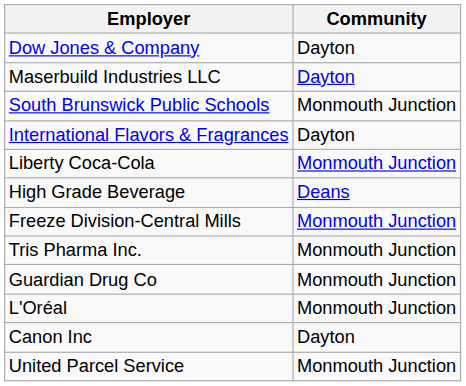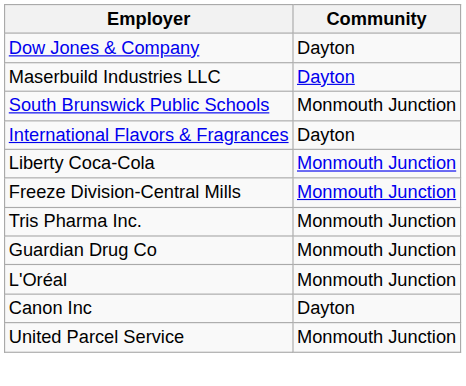 <table class="wikitable" border="1">
 <tr>
 <th>Employer</th>
 <th>Community</th>
 </tr>
 <tr>
 <td><a href='#'>Dow Jones & Company</a></td>
 <td>Dayton</td>
 </tr>
 <tr>
 <td>Maserbuild Industries LLC</td>
 <td><a href='#'>Dayton</a></td>
 </tr>
 <tr>
 <td><a href='#'>South Brunswick Public Schools</a></td>
 <td>Monmouth Junction</td>
 </tr>
 <tr>
 <td><a href='#'>International Flavors & Fragrances</a></td>
 <td>Dayton</td>
 </tr>
 <tr>
 <td>Liberty Coca-Cola</td>
 <td><a href='#'>Monmouth Junction</a></td>
 </tr>
 <tr>
-<td>High Grade Beverage</td>
-<td><a href='#'>Deans</a></td>
-</tr>
-<tr>
 <td>Freeze Division-Central Mills</td>
 <td><a href='#'>Monmouth Junction</a></td>
 </tr>
 <tr>
 <td>Tris Pharma Inc.</td>
 <td>Monmouth Junction</td>
 </tr>
 <tr>
 <td>Guardian Drug Co</td>
 <td>Monmouth Junction</td>
 </tr>
 <tr>
 <td>L'Oréal</td>
 <td>Monmouth Junction</td>
 </tr>
 <tr>
 <td>Canon Inc</td>
 <td>Dayton</td>
 </tr>
 <tr>
 <td>United Parcel Service</td>
 <td>Monmouth Junction</td>
 </tr>
 </table>
